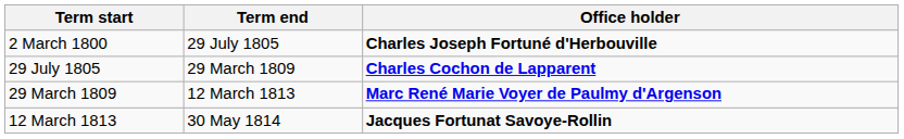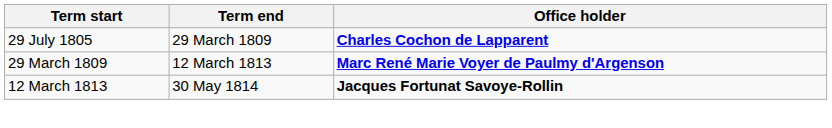 <table class="wikitable" style="width: 70%;">
 <tr>
 <th align="left" style="width: 20%;">Term start</th>
 <th align="left" style="width: 20%;">Term end</th>
 <th align="left">Office holder</th>
-</tr>
-<tr valign="top">
-<td>2 March 1800</td>
-<td>29 July 1805</td>
-<td><strong>Charles Joseph Fortuné d'Herbouville</strong></td>
 </tr>
 <tr valign="top">
 <td>29 July 1805</td>
 <td>29 March 1809</td>
 <td><strong><a href='#'>Charles Cochon de Lapparent</a></strong></td>
 </tr>
 <tr valign="top">
 <td>29 March 1809</td>
 <td>12 March 1813</td>
 <td><strong><a href='#'>Marc René Marie Voyer de Paulmy d'Argenson</a></strong></td>
 </tr>
 <tr valign="top">
 <td>12 March 1813</td>
 <td>30 May 1814</td>
 <td><strong>Jacques Fortunat Savoye-Rollin</strong></td>
 </tr>
 </table>
